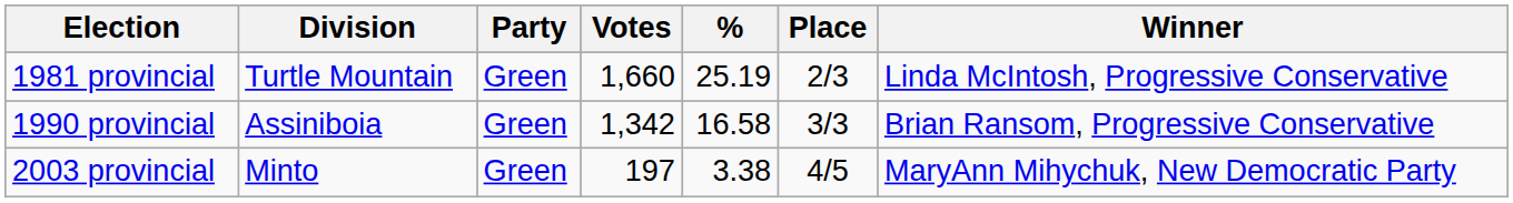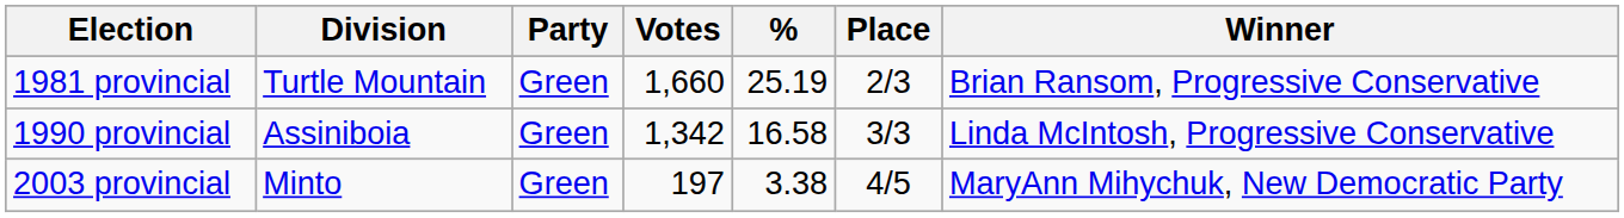 <table class="wikitable" width="800">
 <tr>
 <th align="left">Election</th>
 <th align="left">Division</th>
 <th align="left">Party</th>
 <th align="right">Votes</th>
 <th align="right">%</th>
 <th align="center">Place</th>
 <th align="center">Winner</th>
 </tr>
 <tr>
 <td align="left"><a href='#'>1981 provincial</a></td>
 <td align="left"><a href='#'>Turtle Mountain</a></td>
 <td align="left"><a href='#'>Green</a></td>
 <td align="right">1,660</td>
 <td align="right">25.19</td>
 <td align="center">2/3</td>
-<td align="left"><a href='#'>Linda McIntosh</a>, <a href='#'>Progressive Conservative</a></td>
+<td align="left"><a href='#'>Brian Ransom</a>, <a href='#'>Progressive Conservative</a></td>
 </tr>
 <tr>
 <td align="left"><a href='#'>1990 provincial</a></td>
 <td align="left"><a href='#'>Assiniboia</a></td>
 <td align="left"><a href='#'>Green</a></td>
 <td align="right">1,342</td>
 <td align="right">16.58</td>
 <td align="center">3/3</td>
-<td align="left"><a href='#'>Brian Ransom</a>, <a href='#'>Progressive Conservative</a></td>
+<td align="left"><a href='#'>Linda McIntosh</a>, <a href='#'>Progressive Conservative</a></td>
 </tr>
 <tr>
 <td align="left"><a href='#'>2003 provincial</a></td>
 <td align="left"><a href='#'>Minto</a></td>
 <td align="left"><a href='#'>Green</a></td>
 <td align="right">197</td>
 <td align="right">3.38</td>
 <td align="center">4/5</td>
 <td align="left"><a href='#'>MaryAnn Mihychuk</a>, <a href='#'>New Democratic Party</a></td>
 </tr>
 </table>
